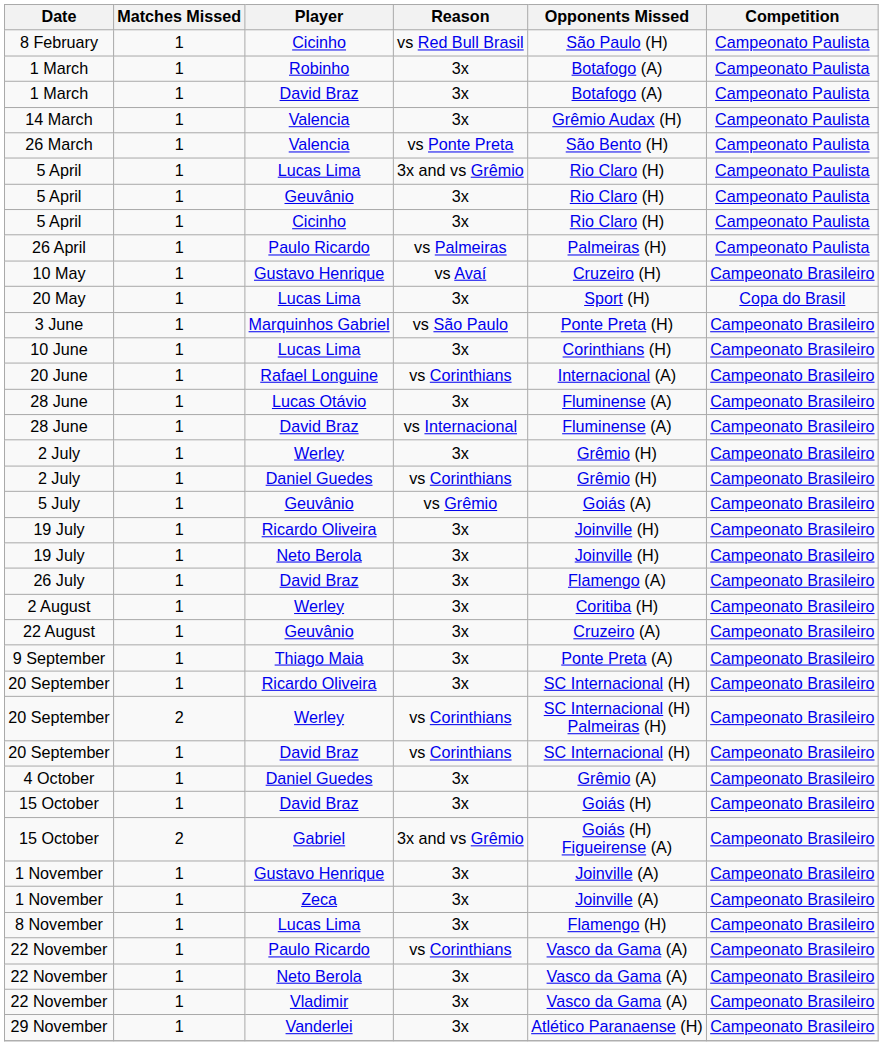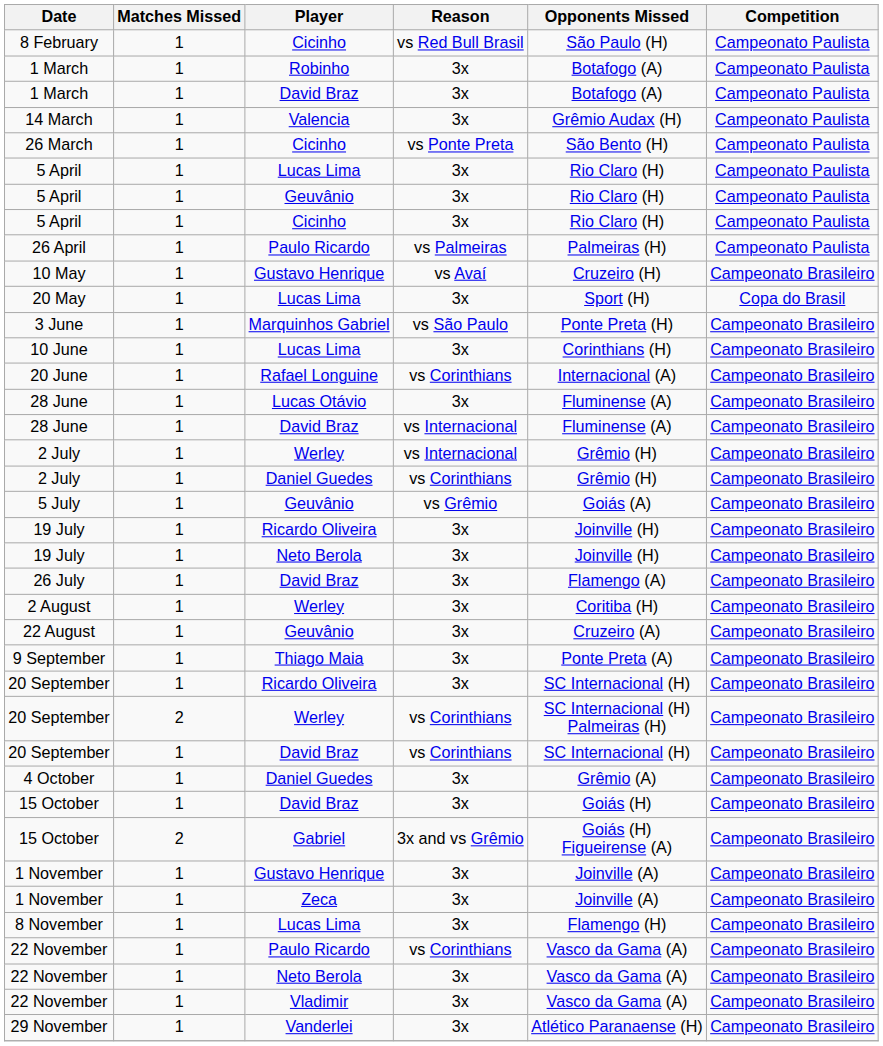 <table class="wikitable" style="text-align: center">
 <tr>
 <th>Date</th>
 <th>Matches Missed</th>
 <th>Player</th>
 <th>Reason</th>
 <th>Opponents Missed</th>
 <th>Competition</th>
 </tr>
 <tr>
 <td>8 February</td>
 <td>1</td>
 <td><a href='#'>Cicinho</a></td>
 <td> vs <a href='#'>Red Bull Brasil</a></td>
 <td><a href='#'>São Paulo</a> (H)</td>
 <td><a href='#'>Campeonato Paulista</a></td>
 </tr>
 <tr>
 <td>1 March</td>
 <td>1</td>
 <td><a href='#'>Robinho</a></td>
 <td>3x </td>
 <td><a href='#'>Botafogo</a> (A)</td>
 <td><a href='#'>Campeonato Paulista</a></td>
 </tr>
 <tr>
 <td>1 March</td>
 <td>1</td>
 <td><a href='#'>David Braz</a></td>
 <td>3x </td>
 <td><a href='#'>Botafogo</a> (A)</td>
 <td><a href='#'>Campeonato Paulista</a></td>
 </tr>
 <tr>
 <td>14 March</td>
 <td>1</td>
 <td><a href='#'>Valencia</a></td>
 <td>3x </td>
 <td><a href='#'>Grêmio Audax</a> (H)</td>
 <td><a href='#'>Campeonato Paulista</a></td>
 </tr>
 <tr>
 <td>26 March</td>
 <td>1</td>
-<td><a href='#'>Valencia</a></td>
+<td><a href='#'>Cicinho</a></td>
 <td> vs <a href='#'>Ponte Preta</a></td>
 <td><a href='#'>São Bento</a> (H)</td>
 <td><a href='#'>Campeonato Paulista</a></td>
 </tr>
 <tr>
 <td>5 April</td>
 <td>1</td>
 <td><a href='#'>Lucas Lima</a></td>
-<td>3x  and  vs <a href='#'>Grêmio</a></td>
+<td>3x </td>
 <td><a href='#'>Rio Claro</a> (H)</td>
 <td><a href='#'>Campeonato Paulista</a></td>
 </tr>
 <tr>
 <td>5 April</td>
 <td>1</td>
 <td><a href='#'>Geuvânio</a></td>
 <td>3x </td>
 <td><a href='#'>Rio Claro</a> (H)</td>
 <td><a href='#'>Campeonato Paulista</a></td>
 </tr>
 <tr>
 <td>5 April</td>
 <td>1</td>
 <td><a href='#'>Cicinho</a></td>
 <td>3x </td>
 <td><a href='#'>Rio Claro</a> (H)</td>
 <td><a href='#'>Campeonato Paulista</a></td>
 </tr>
 <tr>
 <td>26 April</td>
 <td>1</td>
 <td><a href='#'>Paulo Ricardo</a></td>
 <td> vs <a href='#'>Palmeiras</a></td>
 <td><a href='#'>Palmeiras</a> (H)</td>
 <td><a href='#'>Campeonato Paulista</a></td>
 </tr>
 <tr>
 <td>10 May</td>
 <td>1</td>
 <td><a href='#'>Gustavo Henrique</a></td>
 <td> vs <a href='#'>Avaí</a></td>
 <td><a href='#'>Cruzeiro</a> (H)</td>
 <td><a href='#'>Campeonato Brasileiro</a></td>
 </tr>
 <tr>
 <td>20 May</td>
 <td>1</td>
 <td><a href='#'>Lucas Lima</a></td>
 <td>3x </td>
 <td><a href='#'>Sport</a> (H)</td>
 <td><a href='#'>Copa do Brasil</a></td>
 </tr>
 <tr>
 <td>3 June</td>
 <td>1</td>
 <td><a href='#'>Marquinhos Gabriel</a></td>
 <td> vs <a href='#'>São Paulo</a></td>
 <td><a href='#'>Ponte Preta</a> (H)</td>
 <td><a href='#'>Campeonato Brasileiro</a></td>
 </tr>
 <tr>
 <td>10 June</td>
 <td>1</td>
 <td><a href='#'>Lucas Lima</a></td>
 <td>3x </td>
 <td><a href='#'>Corinthians</a> (H)</td>
 <td><a href='#'>Campeonato Brasileiro</a></td>
 </tr>
 <tr>
 <td>20 June</td>
 <td>1</td>
 <td><a href='#'>Rafael Longuine</a></td>
 <td> vs <a href='#'>Corinthians</a></td>
 <td><a href='#'>Internacional</a> (A)</td>
 <td><a href='#'>Campeonato Brasileiro</a></td>
 </tr>
 <tr>
 <td>28 June</td>
 <td>1</td>
 <td><a href='#'>Lucas Otávio</a></td>
 <td>3x </td>
 <td><a href='#'>Fluminense</a> (A)</td>
 <td><a href='#'>Campeonato Brasileiro</a></td>
 </tr>
 <tr>
 <td>28 June</td>
 <td>1</td>
 <td><a href='#'>David Braz</a></td>
 <td> vs <a href='#'>Internacional</a></td>
 <td><a href='#'>Fluminense</a> (A)</td>
 <td><a href='#'>Campeonato Brasileiro</a></td>
 </tr>
 <tr>
 <td>2 July</td>
 <td>1</td>
 <td><a href='#'>Werley</a></td>
-<td>3x </td>
+<td> vs <a href='#'>Internacional</a></td>
 <td><a href='#'>Grêmio</a> (H)</td>
 <td><a href='#'>Campeonato Brasileiro</a></td>
 </tr>
 <tr>
 <td>2 July</td>
 <td>1</td>
 <td><a href='#'>Daniel Guedes</a></td>
 <td> vs <a href='#'>Corinthians</a></td>
 <td><a href='#'>Grêmio</a> (H)</td>
 <td><a href='#'>Campeonato Brasileiro</a></td>
 </tr>
 <tr>
 <td>5 July</td>
 <td>1</td>
 <td><a href='#'>Geuvânio</a></td>
 <td> vs <a href='#'>Grêmio</a></td>
 <td><a href='#'>Goiás</a> (A)</td>
 <td><a href='#'>Campeonato Brasileiro</a></td>
 </tr>
 <tr>
 <td>19 July</td>
 <td>1</td>
 <td><a href='#'>Ricardo Oliveira</a></td>
 <td>3x </td>
 <td><a href='#'>Joinville</a> (H)</td>
 <td><a href='#'>Campeonato Brasileiro</a></td>
 </tr>
 <tr>
 <td>19 July</td>
 <td>1</td>
 <td><a href='#'>Neto Berola</a></td>
 <td>3x </td>
 <td><a href='#'>Joinville</a> (H)</td>
 <td><a href='#'>Campeonato Brasileiro</a></td>
 </tr>
 <tr>
 <td>26 July</td>
 <td>1</td>
 <td><a href='#'>David Braz</a></td>
 <td>3x </td>
 <td><a href='#'>Flamengo</a> (A)</td>
 <td><a href='#'>Campeonato Brasileiro</a></td>
 </tr>
 <tr>
 <td>2 August</td>
 <td>1</td>
 <td><a href='#'>Werley</a></td>
 <td>3x </td>
 <td><a href='#'>Coritiba</a> (H)</td>
 <td><a href='#'>Campeonato Brasileiro</a></td>
 </tr>
 <tr>
 <td>22 August</td>
 <td>1</td>
 <td><a href='#'>Geuvânio</a></td>
 <td>3x </td>
 <td><a href='#'>Cruzeiro</a> (A)</td>
 <td><a href='#'>Campeonato Brasileiro</a></td>
 </tr>
 <tr>
 <td>9 September</td>
 <td>1</td>
 <td><a href='#'>Thiago Maia</a></td>
 <td>3x </td>
 <td><a href='#'>Ponte Preta</a> (A)</td>
 <td><a href='#'>Campeonato Brasileiro</a></td>
 </tr>
 <tr>
 <td>20 September</td>
 <td>1</td>
 <td><a href='#'>Ricardo Oliveira</a></td>
 <td>3x </td>
 <td><a href='#'>SC Internacional</a> (H)</td>
 <td><a href='#'>Campeonato Brasileiro</a></td>
 </tr>
 <tr>
 <td>20 September</td>
 <td>2</td>
 <td><a href='#'>Werley</a></td>
 <td> vs <a href='#'>Corinthians</a></td>
 <td><a href='#'>SC Internacional</a> (H)<br><a href='#'>Palmeiras</a> (H)</td>
 <td><a href='#'>Campeonato Brasileiro</a></td>
 </tr>
 <tr>
 <td>20 September</td>
 <td>1</td>
 <td><a href='#'>David Braz</a></td>
 <td> vs <a href='#'>Corinthians</a></td>
 <td><a href='#'>SC Internacional</a> (H)</td>
 <td><a href='#'>Campeonato Brasileiro</a></td>
 </tr>
 <tr>
 <td>4 October</td>
 <td>1</td>
 <td><a href='#'>Daniel Guedes</a></td>
 <td>3x </td>
 <td><a href='#'>Grêmio</a> (A)</td>
 <td><a href='#'>Campeonato Brasileiro</a></td>
 </tr>
 <tr>
 <td>15 October</td>
 <td>1</td>
 <td><a href='#'>David Braz</a></td>
 <td>3x </td>
 <td><a href='#'>Goiás</a> (H)</td>
 <td><a href='#'>Campeonato Brasileiro</a></td>
 </tr>
 <tr>
 <td>15 October</td>
 <td>2</td>
 <td><a href='#'>Gabriel</a></td>
 <td>3x  and  vs <a href='#'>Grêmio</a></td>
 <td><a href='#'>Goiás</a> (H)<br><a href='#'>Figueirense</a> (A)</td>
 <td><a href='#'>Campeonato Brasileiro</a></td>
 </tr>
 <tr>
 <td>1 November</td>
 <td>1</td>
 <td><a href='#'>Gustavo Henrique</a></td>
 <td>3x </td>
 <td><a href='#'>Joinville</a> (A)</td>
 <td><a href='#'>Campeonato Brasileiro</a></td>
 </tr>
 <tr>
 <td>1 November</td>
 <td>1</td>
 <td><a href='#'>Zeca</a></td>
 <td>3x </td>
 <td><a href='#'>Joinville</a> (A)</td>
 <td><a href='#'>Campeonato Brasileiro</a></td>
 </tr>
 <tr>
 <td>8 November</td>
 <td>1</td>
 <td><a href='#'>Lucas Lima</a></td>
 <td>3x </td>
 <td><a href='#'>Flamengo</a> (H)</td>
 <td><a href='#'>Campeonato Brasileiro</a></td>
 </tr>
 <tr>
 <td>22 November</td>
 <td>1</td>
 <td><a href='#'>Paulo Ricardo</a></td>
 <td> vs <a href='#'>Corinthians</a></td>
 <td><a href='#'>Vasco da Gama</a> (A)</td>
 <td><a href='#'>Campeonato Brasileiro</a></td>
 </tr>
 <tr>
 <td>22 November</td>
 <td>1</td>
 <td><a href='#'>Neto Berola</a></td>
 <td>3x </td>
 <td><a href='#'>Vasco da Gama</a> (A)</td>
 <td><a href='#'>Campeonato Brasileiro</a></td>
 </tr>
 <tr>
 <td>22 November</td>
 <td>1</td>
 <td><a href='#'>Vladimir</a></td>
 <td>3x </td>
 <td><a href='#'>Vasco da Gama</a> (A)</td>
 <td><a href='#'>Campeonato Brasileiro</a></td>
 </tr>
 <tr>
 <td>29 November</td>
 <td>1</td>
 <td><a href='#'>Vanderlei</a></td>
 <td>3x </td>
 <td><a href='#'>Atlético Paranaense</a> (H)</td>
 <td><a href='#'>Campeonato Brasileiro</a></td>
 </tr>
 <tr>
 </tr>
 </table>
